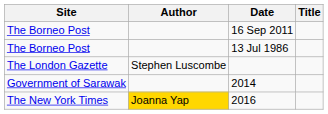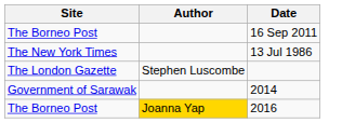 <table class="wikitable sortable">
 <tr>
 <th>Site</th>
 <th>Author</th>
 <th>Date</th>
-<th>Title</th>
 </tr>
 <tr>
 <td><a href='#'>The Borneo Post</a></td>
 <td></td>
 <td>16 Sep 2011</td>
-<td></td>
 </tr>
 <tr>
-<td><a href='#'>The Borneo Post</a></td>
+<td><a href='#'>The New York Times</a></td>
 <td></td>
 <td>13 Jul 1986</td>
-<td></td>
 </tr>
 <tr>
 <td><a href='#'>The London Gazette</a></td>
 <td>Stephen Luscombe</td>
-<td></td>
 <td></td>
 </tr>
 <tr>
 <td><a href='#'>Government of Sarawak</a></td>
 <td></td>
 <td>2014</td>
-<td></td>
 </tr>
 <tr>
-<td><a href='#'>The New York Times</a></td>
+<td><a href='#'>The Borneo Post</a></td>
 <td style="background: gold;">Joanna Yap</td>
 <td>2016</td>
-<td></td>
 </tr>
 </table>
